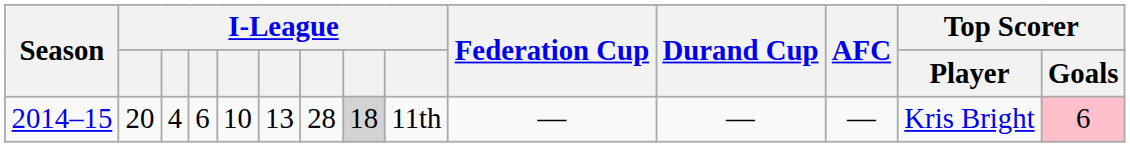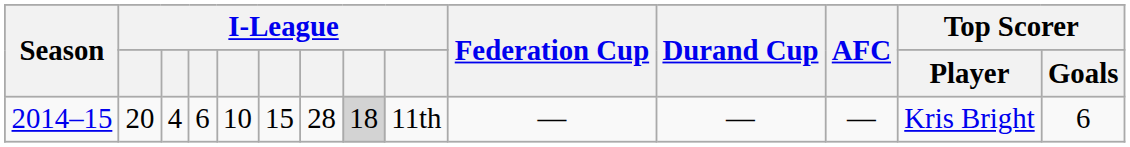 <table class="wikitable sortable" style="text-align: center">
 <tr>
 <th scope="col" rowspan="2">Season</th>
 <th colspan=8 class="unsortable"><a href='#'>I-League</a></th>
 <th scope="col" rowspan=2 class="unsortable"><a href='#'>Federation Cup</a></th>
 <th scope="col" rowspan=2 class="unsortable"><a href='#'>Durand Cup</a></th>
 <th scope="col" rowspan=2 class="unsortable"><a href='#'>AFC</a></th>
 <th scope="col" colspan=3 class="unsortable">Top Scorer</th>
 </tr>
 <tr>
 <th></th>
 <th></th>
 <th></th>
 <th></th>
 <th></th>
 <th></th>
 <th></th>
 <th></th>
 <th class="unsortable">Player</th>
 <th class="unsortable">Goals</th>
 </tr>
 <tr>
 <td><a href='#'>2014–15</a></td>
 <td>20</td>
 <td>4</td>
 <td>6</td>
 <td>10</td>
-<td>13</td>
+<td>15</td>
 <td>28</td>
 <td style="background: lightgrey;">18</td>
 <td>11th</td>
 <td>—</td>
 <td>—</td>
 <td>—</td>
 <td><a href='#'>Kris Bright</a></td>
-<td style="background: pink;">6</td>
+<td>6</td>
 </tr>
 </table>
